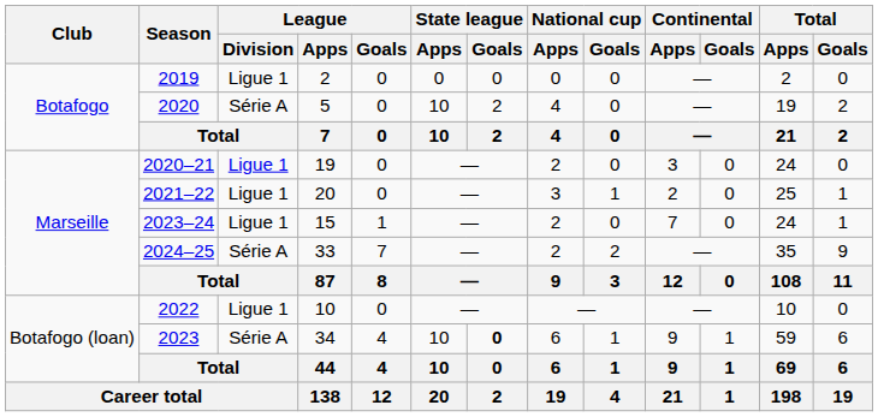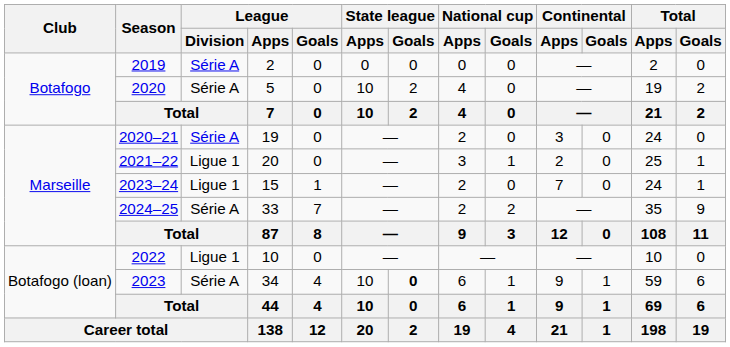 <table class="wikitable" style="text-align: center">
 <tr>
 <th rowspan="2">Club</th>
 <th rowspan="2">Season</th>
 <th colspan="3">League</th>
 <th colspan="2">State league</th>
 <th colspan="2">National cup</th>
 <th colspan="2">Continental</th>
 <th colspan="2">Total</th>
 </tr>
 <tr>
 <th>Division</th>
 <th>Apps</th>
 <th>Goals</th>
 <th>Apps</th>
 <th>Goals</th>
 <th>Apps</th>
 <th>Goals</th>
 <th>Apps</th>
 <th>Goals</th>
 <th>Apps</th>
 <th>Goals</th>
 </tr>
 <tr>
 <td rowspan="3"><a href='#'>Botafogo</a></td>
 <td><a href='#'>2019</a></td>
-<td>Ligue 1</td>
+<td><a href='#'>Série A</a></td>
 <td>2</td>
 <td>0</td>
 <td>0</td>
 <td>0</td>
 <td>0</td>
 <td>0</td>
 <td colspan="2">—</td>
 <td>2</td>
 <td>0</td>
 </tr>
 <tr>
 <td><a href='#'>2020</a></td>
 <td>Série A</td>
 <td>5</td>
 <td>0</td>
 <td>10</td>
 <td>2</td>
 <td>4</td>
 <td>0</td>
 <td colspan="2">—</td>
 <td>19</td>
 <td>2</td>
 </tr>
 <tr>
 <th colspan="2">Total</th>
 <th>7</th>
 <th>0</th>
 <th>10</th>
 <th>2</th>
 <th>4</th>
 <th>0</th>
 <th colspan="2">—</th>
 <th>21</th>
 <th>2</th>
 </tr>
 <tr>
 <td rowspan="5"><a href='#'>Marseille</a></td>
 <td><a href='#'>2020–21</a></td>
-<td><a href='#'>Ligue 1</a></td>
+<td><a href='#'>Série A</a></td>
 <td>19</td>
 <td>0</td>
 <td colspan="2">—</td>
 <td>2</td>
 <td>0</td>
 <td>3</td>
 <td>0</td>
 <td>24</td>
 <td>0</td>
 </tr>
 <tr>
 <td><a href='#'>2021–22</a></td>
 <td>Ligue 1</td>
 <td>20</td>
 <td>0</td>
 <td colspan="2">—</td>
 <td>3</td>
 <td>1</td>
 <td>2</td>
 <td>0</td>
 <td>25</td>
 <td>1</td>
 </tr>
 <tr>
 <td><a href='#'>2023–24</a></td>
 <td>Ligue 1</td>
 <td>15</td>
 <td>1</td>
 <td colspan="2">—</td>
 <td>2</td>
 <td>0</td>
 <td>7</td>
 <td>0</td>
 <td>24</td>
 <td>1</td>
 </tr>
 <tr>
 <td><a href='#'>2024–25</a></td>
 <td>Série A</td>
 <td>33</td>
 <td>7</td>
 <td colspan="2">—</td>
 <td>2</td>
 <td>2</td>
 <td colspan="2">—</td>
 <td>35</td>
 <td>9</td>
 </tr>
 <tr>
 <th colspan="2">Total</th>
 <th>87</th>
 <th>8</th>
 <th colspan="2">—</th>
 <th>9</th>
 <th>3</th>
 <th>12</th>
 <th>0</th>
 <th>108</th>
 <th>11</th>
 </tr>
 <tr>
 <td rowspan="3">Botafogo (loan)</td>
 <td><a href='#'>2022</a></td>
 <td>Ligue 1</td>
 <td>10</td>
 <td>0</td>
 <td colspan="2">—</td>
 <td colspan="2">—</td>
 <td colspan="2">—</td>
 <td>10</td>
 <td>0</td>
 </tr>
 <tr>
 <td><a href='#'>2023</a></td>
 <td>Série A</td>
 <td>34</td>
 <td>4</td>
 <td>10</td>
 <td><strong>0</strong></td>
 <td>6</td>
 <td>1</td>
 <td>9</td>
 <td>1</td>
 <td>59</td>
 <td>6</td>
 </tr>
 <tr>
 <th colspan="2">Total</th>
 <th>44</th>
 <th>4</th>
 <th>10</th>
 <th>0</th>
 <th>6</th>
 <th>1</th>
 <th>9</th>
 <th>1</th>
 <th>69</th>
 <th>6</th>
 </tr>
 <tr>
 <th colspan="3">Career total</th>
 <th>138</th>
 <th>12</th>
 <th>20</th>
 <th>2</th>
 <th>19</th>
 <th>4</th>
 <th>21</th>
 <th>1</th>
 <th>198</th>
 <th>19</th>
 </tr>
 </table>
